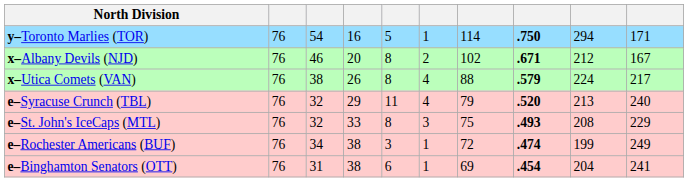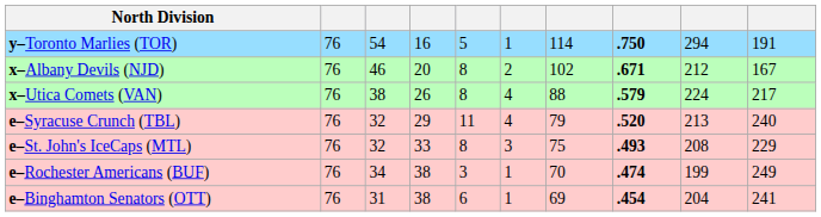 <table class="wikitable" style="width:50em">
 <tr bgcolor="#DDDDFF">
 <th width="35%">North Division</th>
 <th width="5%"></th>
 <th width="5%"></th>
 <th width="5%"></th>
 <th width="5%"></th>
 <th width="5%"></th>
 <th width="7.5%"></th>
 <th width="7.5%"></th>
 <th width="7.5%"></th>
 <th width="7.5%"></th>
 </tr>
 <tr bgcolor=#97deff>
 <td><strong>y–</strong><a href='#'>Toronto Marlies</a> (<a href='#'>TOR</a>)</td>
 <td>76</td>
 <td>54</td>
 <td>16</td>
 <td>5</td>
 <td>1</td>
 <td>114</td>
 <td><strong>.750</strong></td>
 <td>294</td>
-<td>171</td>
+<td>191</td>
 </tr>
 <tr bgcolor=#bbffbb>
 <td><strong>x–</strong><a href='#'>Albany Devils</a> (<a href='#'>NJD</a>)</td>
 <td>76</td>
 <td>46</td>
 <td>20</td>
 <td>8</td>
 <td>2</td>
 <td>102</td>
 <td><strong>.671</strong></td>
 <td>212</td>
 <td>167</td>
 </tr>
 <tr bgcolor=#bbffbb>
 <td><strong>x–</strong><a href='#'>Utica Comets</a> (<a href='#'>VAN</a>)</td>
 <td>76</td>
 <td>38</td>
 <td>26</td>
 <td>8</td>
 <td>4</td>
 <td>88</td>
 <td><strong>.579</strong></td>
 <td>224</td>
 <td>217</td>
 </tr>
 <tr bgcolor=#ffcccc>
 <td><strong>e–</strong><a href='#'>Syracuse Crunch</a> (<a href='#'>TBL</a>)</td>
 <td>76</td>
 <td>32</td>
 <td>29</td>
 <td>11</td>
 <td>4</td>
 <td>79</td>
 <td><strong>.520</strong></td>
 <td>213</td>
 <td>240</td>
 </tr>
 <tr bgcolor=#ffcccc>
 <td><strong>e–</strong><a href='#'>St. John's IceCaps</a> (<a href='#'>MTL</a>)</td>
 <td>76</td>
 <td>32</td>
 <td>33</td>
 <td>8</td>
 <td>3</td>
 <td>75</td>
 <td><strong>.493</strong></td>
 <td>208</td>
 <td>229</td>
 </tr>
 <tr bgcolor=#ffcccc>
 <td><strong>e–</strong><a href='#'>Rochester Americans</a> (<a href='#'>BUF</a>)</td>
 <td>76</td>
 <td>34</td>
 <td>38</td>
 <td>3</td>
 <td>1</td>
-<td>72</td>
+<td>70</td>
 <td><strong>.474</strong></td>
 <td>199</td>
 <td>249</td>
 </tr>
 <tr bgcolor=#ffcccc>
 <td><strong>e–</strong><a href='#'>Binghamton Senators</a> (<a href='#'>OTT</a>)</td>
 <td>76</td>
 <td>31</td>
 <td>38</td>
 <td>6</td>
 <td>1</td>
 <td>69</td>
 <td><strong>.454</strong></td>
 <td>204</td>
 <td>241</td>
 </tr>
 </table>
